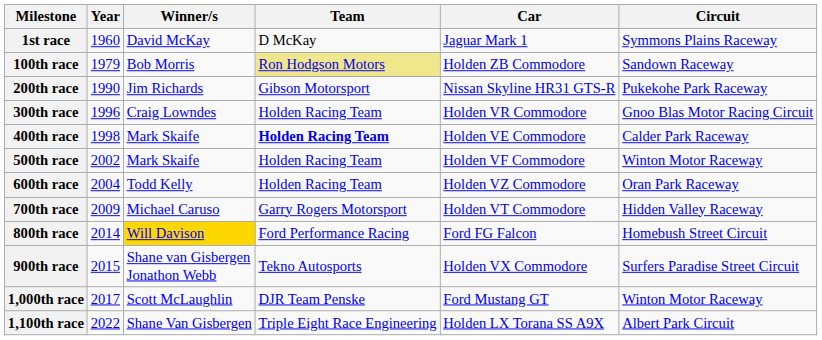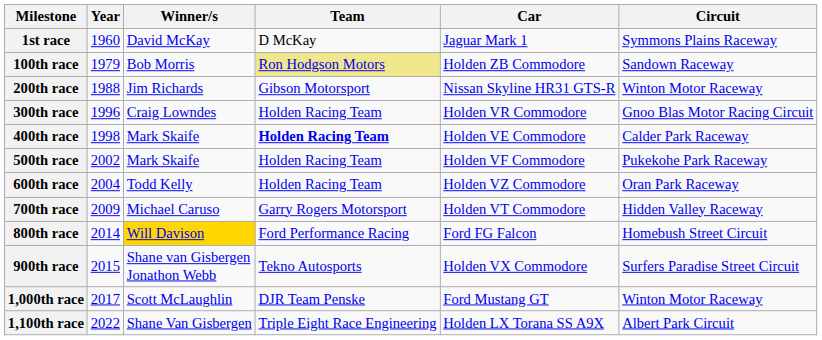 <table class="wikitable" style="font-size: 95%;">
 <tr>
 <th>Milestone</th>
 <th>Year</th>
 <th>Winner/s</th>
 <th>Team</th>
 <th>Car</th>
 <th>Circuit</th>
 </tr>
 <tr>
 <th>1st race</th>
 <td align="center"><a href='#'>1960</a></td>
 <td> <a href='#'>David McKay</a></td>
 <td>D McKay</td>
 <td><a href='#'>Jaguar Mark 1</a></td>
 <td><a href='#'>Symmons Plains Raceway</a></td>
 </tr>
 <tr>
 <th>100th race</th>
 <td align="center"><a href='#'>1979</a></td>
 <td> <a href='#'>Bob Morris</a></td>
 <td style="background: khaki;"><a href='#'>Ron Hodgson Motors</a></td>
 <td><a href='#'>Holden ZB Commodore</a></td>
 <td><a href='#'>Sandown Raceway</a></td>
 </tr>
 <tr>
 <th>200th race</th>
-<td align="center"><a href='#'>1990</a></td>
+<td align="center"><a href='#'>1988</a></td>
 <td> <a href='#'>Jim Richards</a></td>
 <td><a href='#'>Gibson Motorsport</a></td>
 <td><a href='#'>Nissan Skyline HR31 GTS-R</a></td>
-<td><a href='#'>Pukekohe Park Raceway</a></td>
+<td><a href='#'>Winton Motor Raceway</a></td>
 </tr>
 <tr>
 <th>300th race</th>
 <td align="center"><a href='#'>1996</a></td>
 <td> <a href='#'>Craig Lowndes</a></td>
 <td><a href='#'>Holden Racing Team</a></td>
 <td><a href='#'>Holden VR Commodore</a></td>
 <td><a href='#'>Gnoo Blas Motor Racing Circuit</a></td>
 </tr>
 <tr>
 <th>400th race</th>
 <td align="center"><a href='#'>1998</a></td>
 <td> <a href='#'>Mark Skaife</a></td>
 <td><strong><a href='#'>Holden Racing Team</a></strong></td>
 <td><a href='#'>Holden VE Commodore</a></td>
 <td><a href='#'>Calder Park Raceway</a></td>
 </tr>
 <tr>
 <th>500th race</th>
 <td align="center"><a href='#'>2002</a></td>
 <td> <a href='#'>Mark Skaife</a></td>
 <td><a href='#'>Holden Racing Team</a></td>
 <td><a href='#'>Holden VF Commodore</a></td>
-<td><a href='#'>Winton Motor Raceway</a></td>
+<td><a href='#'>Pukekohe Park Raceway</a></td>
 </tr>
 <tr>
 <th>600th race</th>
 <td align="center"><a href='#'>2004</a></td>
 <td> <a href='#'>Todd Kelly</a></td>
 <td><a href='#'>Holden Racing Team</a></td>
 <td><a href='#'>Holden VZ Commodore</a></td>
 <td><a href='#'>Oran Park Raceway</a></td>
 </tr>
 <tr>
 <th>700th race</th>
 <td align="center"><a href='#'>2009</a></td>
 <td> <a href='#'>Michael Caruso</a></td>
 <td><a href='#'>Garry Rogers Motorsport</a></td>
 <td><a href='#'>Holden VT Commodore</a></td>
 <td><a href='#'>Hidden Valley Raceway</a></td>
 </tr>
 <tr>
 <th>800th race</th>
 <td align="center"><a href='#'>2014</a></td>
 <td style="background: gold;"> <a href='#'>Will Davison</a></td>
 <td><a href='#'>Ford Performance Racing</a></td>
 <td><a href='#'>Ford FG Falcon</a></td>
 <td><a href='#'>Homebush Street Circuit</a></td>
 </tr>
 <tr>
 <th>900th race</th>
 <td align="center"><a href='#'>2015</a></td>
 <td> <a href='#'>Shane van Gisbergen</a><br> <a href='#'>Jonathon Webb</a></td>
 <td><a href='#'>Tekno Autosports</a></td>
 <td><a href='#'>Holden VX Commodore</a></td>
 <td><a href='#'>Surfers Paradise Street Circuit</a></td>
 </tr>
 <tr>
 <th>1,000th race</th>
 <td align="center"><a href='#'>2017</a></td>
 <td> <a href='#'>Scott McLaughlin</a></td>
 <td><a href='#'>DJR Team Penske</a></td>
 <td><a href='#'>Ford Mustang GT</a></td>
 <td><a href='#'>Winton Motor Raceway</a></td>
 </tr>
 <tr>
 <th>1,100th race</th>
 <td align="center"><a href='#'>2022</a></td>
 <td> <a href='#'>Shane Van Gisbergen</a></td>
 <td><a href='#'>Triple Eight Race Engineering</a></td>
 <td><a href='#'>Holden LX Torana SS A9X</a></td>
 <td><a href='#'>Albert Park Circuit</a></td>
 </tr>
 </table>
